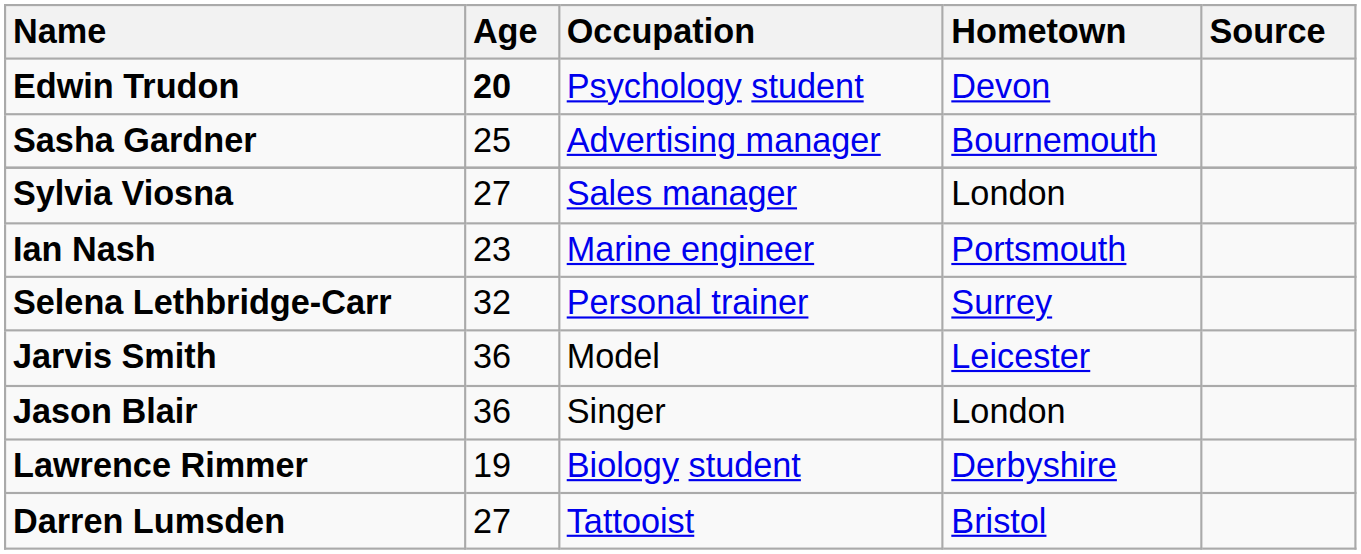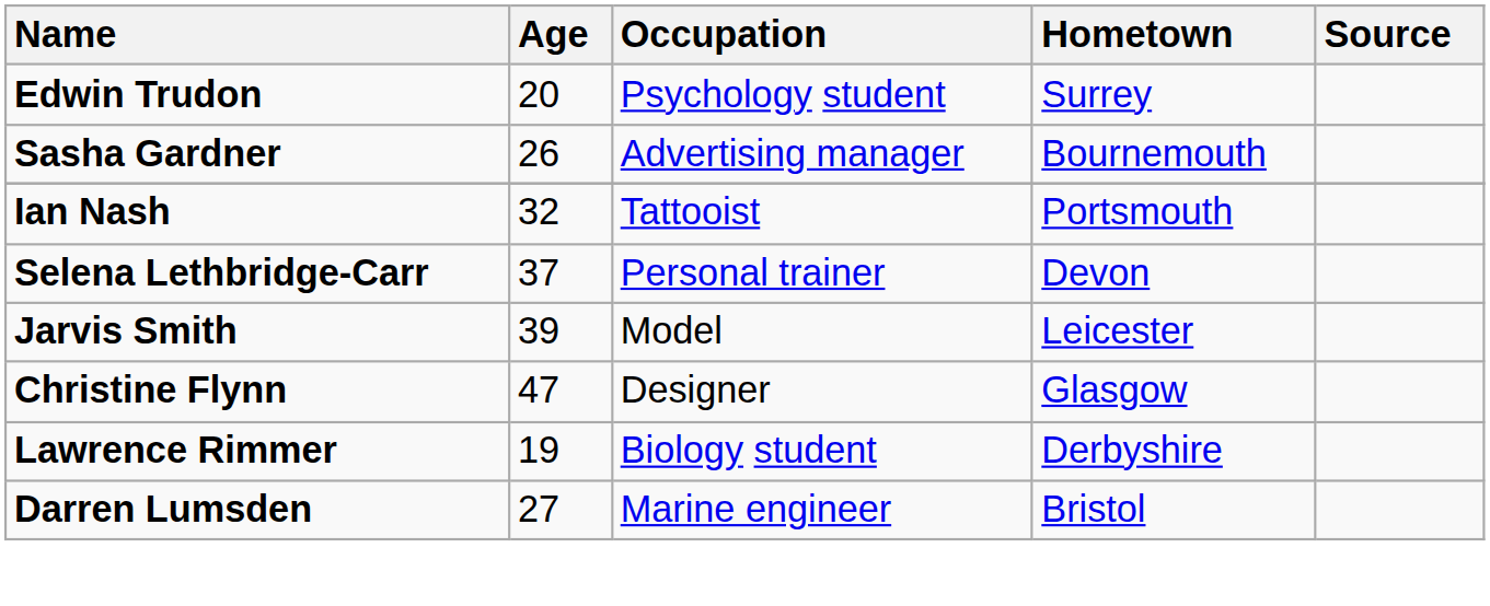 <table class="wikitable" style="width: 50%">
 <tr valign="top">
 <th style="text-align:left">Name</th>
 <th style="text-align:left">Age</th>
 <th style="text-align:left">Occupation</th>
 <th style="text-align:left">Hometown</th>
 <th style="text-align:left">Source</th>
 </tr>
 <tr valign="top">
 <td><strong>Edwin Trudon</strong></td>
-<td><strong>20</strong></td>
+<td>20</td>
 <td><a href='#'>Psychology</a> <a href='#'>student</a></td>
-<td><a href='#'>Devon</a></td>
+<td><a href='#'>Surrey</a></td>
 <td></td>
 </tr>
 <tr valign="top">
 <td><strong>Sasha Gardner</strong></td>
-<td>25</td>
+<td>26</td>
 <td><a href='#'>Advertising manager</a></td>
 <td><a href='#'>Bournemouth</a></td>
 <td></td>
 </tr>
 <tr valign="top">
 </tr>
 <tr valign="top">
-<td><strong>Sylvia Viosna</strong></td>
-<td>27</td>
-<td><a href='#'>Sales manager</a></td>
-<td>London</td>
-<td></td>
-</tr>
-<tr valign="top">
 <td><strong>Ian Nash</strong></td>
-<td>23</td>
-<td><a href='#'>Marine engineer</a></td>
+<td>32</td>
+<td><a href='#'>Tattooist</a></td>
 <td><a href='#'>Portsmouth</a></td>
 <td></td>
 </tr>
 <tr valign="top">
 <td><strong>Selena Lethbridge-Carr</strong></td>
-<td>32</td>
+<td>37</td>
 <td><a href='#'>Personal trainer</a></td>
-<td><a href='#'>Surrey</a></td>
+<td><a href='#'>Devon</a></td>
 <td></td>
 </tr>
 <tr valign="top">
 <td><strong>Jarvis Smith</strong></td>
-<td>36</td>
+<td>39</td>
 <td>Model</td>
 <td><a href='#'>Leicester</a></td>
 <td></td>
 </tr>
 <tr valign="top">
-<td><strong>Jason Blair</strong></td>
-<td>36</td>
-<td>Singer</td>
-<td>London</td>
+<td><strong>Christine Flynn</strong></td>
+<td>47</td>
+<td>Designer</td>
+<td><a href='#'>Glasgow</a></td>
 <td></td>
 </tr>
 <tr valign="top">
 <td><strong>Lawrence Rimmer</strong></td>
 <td>19</td>
 <td><a href='#'>Biology</a> <a href='#'>student</a></td>
 <td><a href='#'>Derbyshire</a></td>
 <td></td>
 </tr>
 <tr valign="top">
 <td><strong>Darren Lumsden</strong></td>
 <td>27</td>
-<td><a href='#'>Tattooist</a></td>
+<td><a href='#'>Marine engineer</a></td>
 <td><a href='#'>Bristol</a></td>
 <td></td>
 </tr>
 </table>
